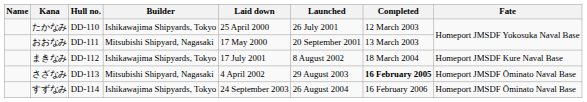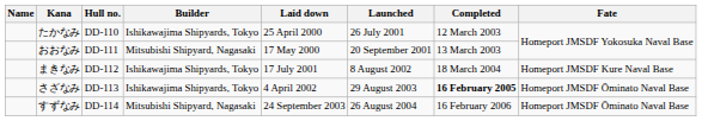 <table class="wikitable" style="font-size:90%;">
 <tr>
 <th>Name</th>
 <th>Kana</th>
 <th>Hull no.</th>
 <th>Builder</th>
 <th>Laid down</th>
 <th>Launched</th>
 <th>Completed</th>
 <th>Fate</th>
 </tr>
 <tr>
 <td></td>
 <td>たかなみ</td>
 <td>DD-110</td>
 <td>Ishikawajima Shipyards, Tokyo</td>
 <td>25 April 2000</td>
 <td>26 July 2001</td>
 <td>12 March 2003</td>
 <td rowspan="2">Homeport JMSDF Yokosuka Naval Base</td>
 </tr>
 <tr>
 <td></td>
 <td>おおなみ</td>
 <td>DD-111</td>
 <td>Mitsubishi Shipyard, Nagasaki</td>
 <td>17 May 2000</td>
 <td>20 September 2001</td>
 <td>13 March 2003</td>
 </tr>
 <tr>
 <td></td>
 <td>まきなみ</td>
 <td>DD-112</td>
 <td>Ishikawajima Shipyards, Tokyo</td>
 <td>17 July 2001</td>
 <td>8 August 2002</td>
 <td>18 March 2004</td>
 <td>Homeport JMSDF Kure Naval Base</td>
 </tr>
 <tr>
 <td></td>
 <td>さざなみ</td>
 <td>DD-113</td>
-<td>Mitsubishi Shipyard, Nagasaki</td>
+<td>Ishikawajima Shipyards, Tokyo</td>
 <td>4 April 2002</td>
 <td>29 August 2003</td>
 <td><strong>16 February 2005</strong></td>
 <td>Homeport JMSDF Ōminato Naval Base</td>
 </tr>
 <tr>
 <td></td>
 <td>すずなみ</td>
 <td>DD-114</td>
-<td>Ishikawajima Shipyards, Tokyo</td>
+<td>Mitsubishi Shipyard, Nagasaki</td>
 <td>24 September 2003</td>
 <td>26 August 2004</td>
 <td>16 February 2006</td>
 <td>Homeport JMSDF Ōminato Naval Base</td>
 </tr>
 </table>
